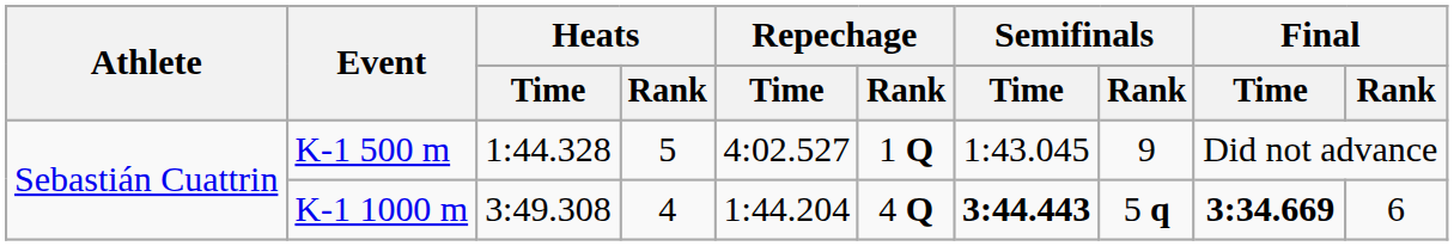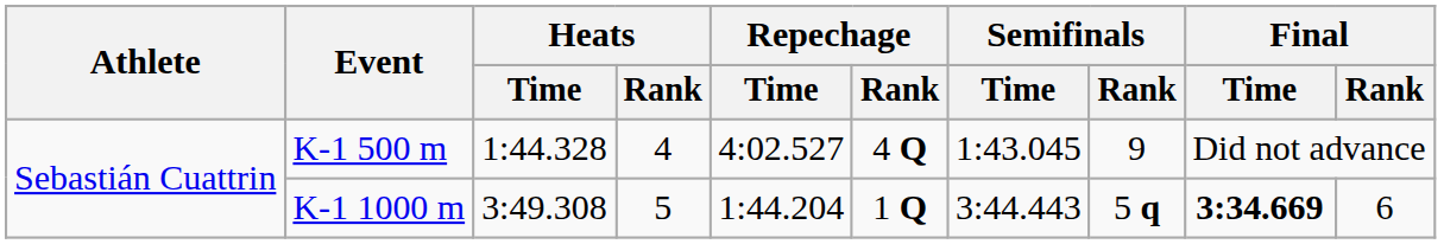 <table class=wikitable style="font-size:90%">
 <tr>
 <th rowspan="2">Athlete</th>
 <th rowspan="2">Event</th>
 <th colspan=2>Heats</th>
 <th colspan=2>Repechage</th>
 <th colspan=2>Semifinals</th>
 <th colspan=2>Final</th>
 </tr>
 <tr style="font-size:95%">
 <th>Time</th>
 <th>Rank</th>
 <th>Time</th>
 <th>Rank</th>
 <th>Time</th>
 <th>Rank</th>
 <th>Time</th>
 <th>Rank</th>
 </tr>
 <tr align=center>
 <td align=left rowspan=2><a href='#'>Sebastián Cuattrin</a></td>
 <td align=left><a href='#'>K-1 500 m</a></td>
 <td>1:44.328</td>
-<td>5</td>
+<td>4</td>
 <td>4:02.527</td>
-<td>1 <strong>Q</strong></td>
+<td>4 <strong>Q</strong></td>
 <td>1:43.045</td>
 <td>9</td>
 <td colspan=2>Did not advance</td>
 </tr>
 <tr align=center>
 <td align=left><a href='#'>K-1 1000 m</a></td>
 <td>3:49.308</td>
-<td>4</td>
+<td>5</td>
 <td>1:44.204</td>
-<td>4 <strong>Q</strong></td>
-<td><strong>3:44.443</strong></td>
+<td>1 <strong>Q</strong></td>
+<td>3:44.443</td>
 <td>5 <strong>q</strong></td>
 <td><strong>3:34.669</strong></td>
 <td>6</td>
 </tr>
 </table>
